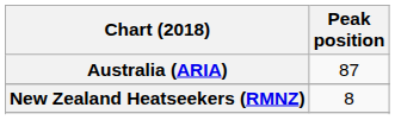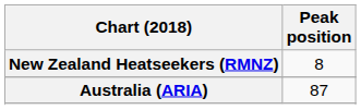 <table class="wikitable sortable plainrowheaders" style="text-align:center">
 <tr>
 <th scope="col">Chart (2018)</th>
 <th scope="col">Peak<br> position</th>
+</tr>
+<tr>
+<th scope="row">New Zealand Heatseekers (<a href='#'>RMNZ</a>)</th>
+<td>8</td>
+</tr>
+<tr>
+</tr>
+<tr>
+</tr>
+<tr>
+</tr>
+<tr>
+</tr>
+<tr>
 </tr>
 <tr>
 <th scope="row">Australia (<a href='#'>ARIA</a>)</th>
 <td>87</td>
 </tr>
 <tr>
 </tr>
 <tr>
 </tr>
 <tr>
 </tr>
 <tr>
 </tr>
 <tr>
 </tr>
 <tr>
-<th scope="row">New Zealand Heatseekers (<a href='#'>RMNZ</a>)</th>
-<td>8</td>
-</tr>
-<tr>
-</tr>
-<tr>
-</tr>
-<tr>
-</tr>
-<tr>
-</tr>
-<tr>
-</tr>
-<tr>
 </tr>
 </table>
